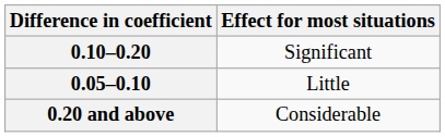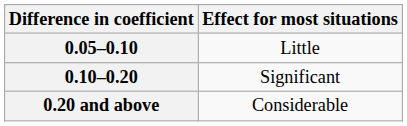 <table class="wikitable" style="text-align:center">
 <tr>
 <th scope="col">Difference in coefficient</th>
 <th scope="col">Effect for most situations</th>
 </tr>
 <tr>
+<th scope="row">0.05–0.10</th>
+<td>Little</td>
+</tr>
+<tr>
 <th scope="row">0.10–0.20</th>
 <td>Significant</td>
-</tr>
-<tr>
-<th scope="row">0.05–0.10</th>
-<td>Little</td>
 </tr>
 <tr>
 <th scope="row">0.20 and above</th>
 <td>Considerable</td>
 </tr>
 </table>
